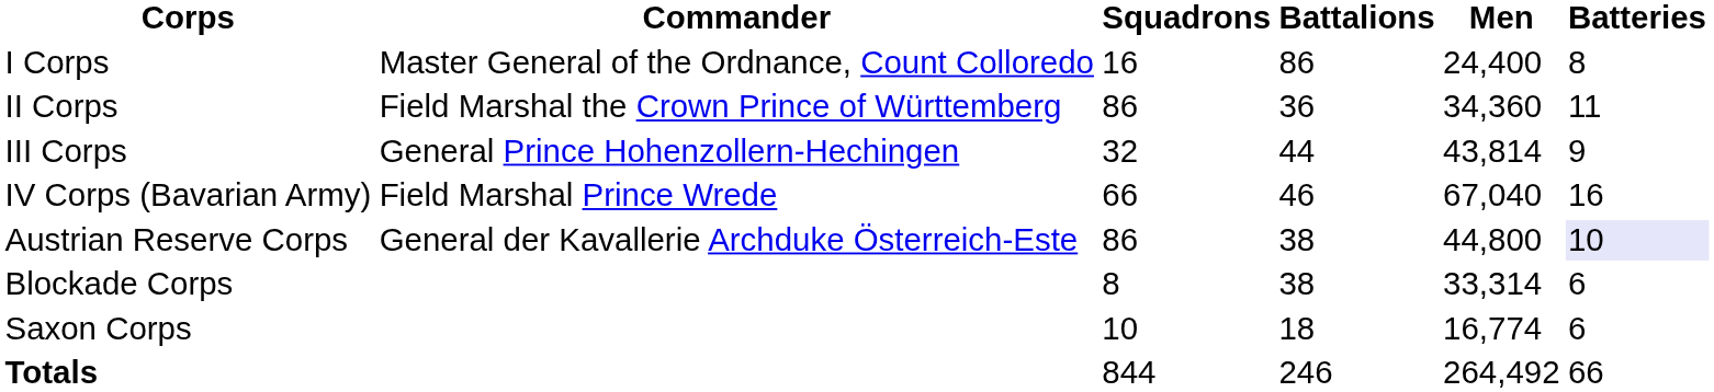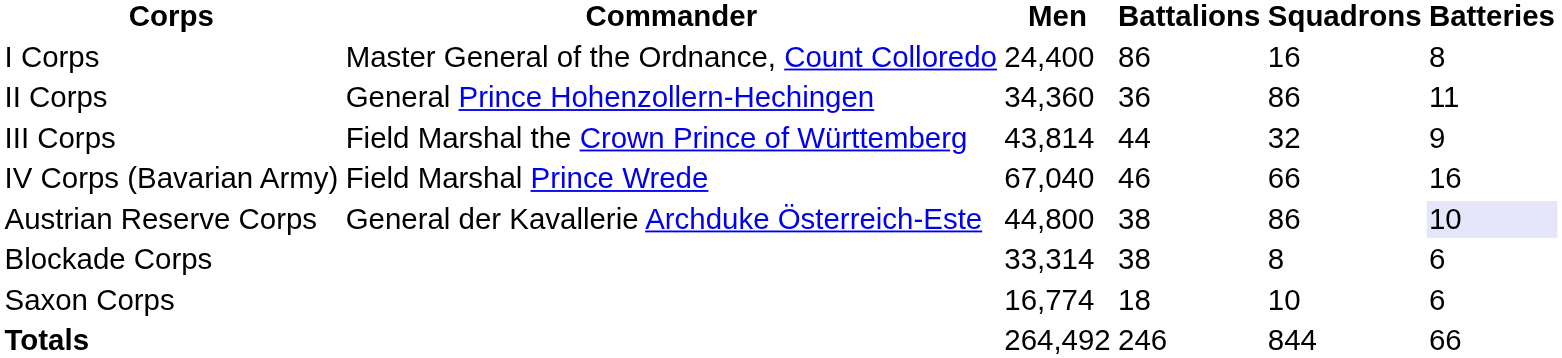 <table>
 <tr>
 <th>Corps</th>
 <th>Commander</th>
+<th>Men</th>
+<th>Battalions</th>
 <th>Squadrons</th>
-<th>Battalions</th>
-<th>Men</th>
 <th>Batteries</th>
 </tr>
 <tr>
 <td>I Corps</td>
 <td>Master General of the Ordnance, <a href='#'>Count Colloredo</a></td>
+<td>24,400</td>
+<td>86</td>
 <td>16</td>
-<td>86</td>
-<td>24,400</td>
 <td>8</td>
 </tr>
 <tr>
 <td>II Corps</td>
-<td>Field Marshal the  <a href='#'>Crown Prince of Württemberg</a></td>
+<td>General <a href='#'>Prince Hohenzollern-Hechingen</a></td>
+<td>34,360</td>
+<td>36</td>
 <td>86</td>
-<td>36</td>
-<td>34,360</td>
 <td>11</td>
 </tr>
 <tr>
 <td>III Corps</td>
-<td>General <a href='#'>Prince Hohenzollern-Hechingen</a></td>
+<td>Field Marshal the  <a href='#'>Crown Prince of Württemberg</a></td>
+<td>43,814</td>
+<td>44</td>
 <td>32</td>
-<td>44</td>
-<td>43,814</td>
 <td>9</td>
 </tr>
 <tr>
 <td>IV Corps (Bavarian Army)</td>
 <td>Field Marshal <a href='#'>Prince Wrede</a></td>
+<td>67,040</td>
+<td>46</td>
 <td>66</td>
-<td>46</td>
-<td>67,040</td>
 <td>16</td>
 </tr>
 <tr>
 <td>Austrian Reserve Corps</td>
 <td>General der Kavallerie <a href='#'>Archduke Österreich-Este</a></td>
+<td>44,800</td>
+<td>38</td>
 <td>86</td>
-<td>38</td>
-<td>44,800</td>
 <td style="background: lavender;">10</td>
 </tr>
 <tr>
 <td>Blockade Corps</td>
 <td></td>
+<td>33,314</td>
+<td>38</td>
 <td>8</td>
-<td>38</td>
-<td>33,314</td>
 <td>6</td>
 </tr>
 <tr>
 <td>Saxon Corps</td>
 <td></td>
+<td>16,774</td>
+<td>18</td>
 <td>10</td>
-<td>18</td>
-<td>16,774</td>
 <td>6</td>
 </tr>
 <tr>
 <td><strong>Totals</strong></td>
 <td></td>
+<td>264,492</td>
+<td>246</td>
 <td>844</td>
-<td>246</td>
-<td>264,492</td>
 <td>66</td>
 </tr>
 </table>
